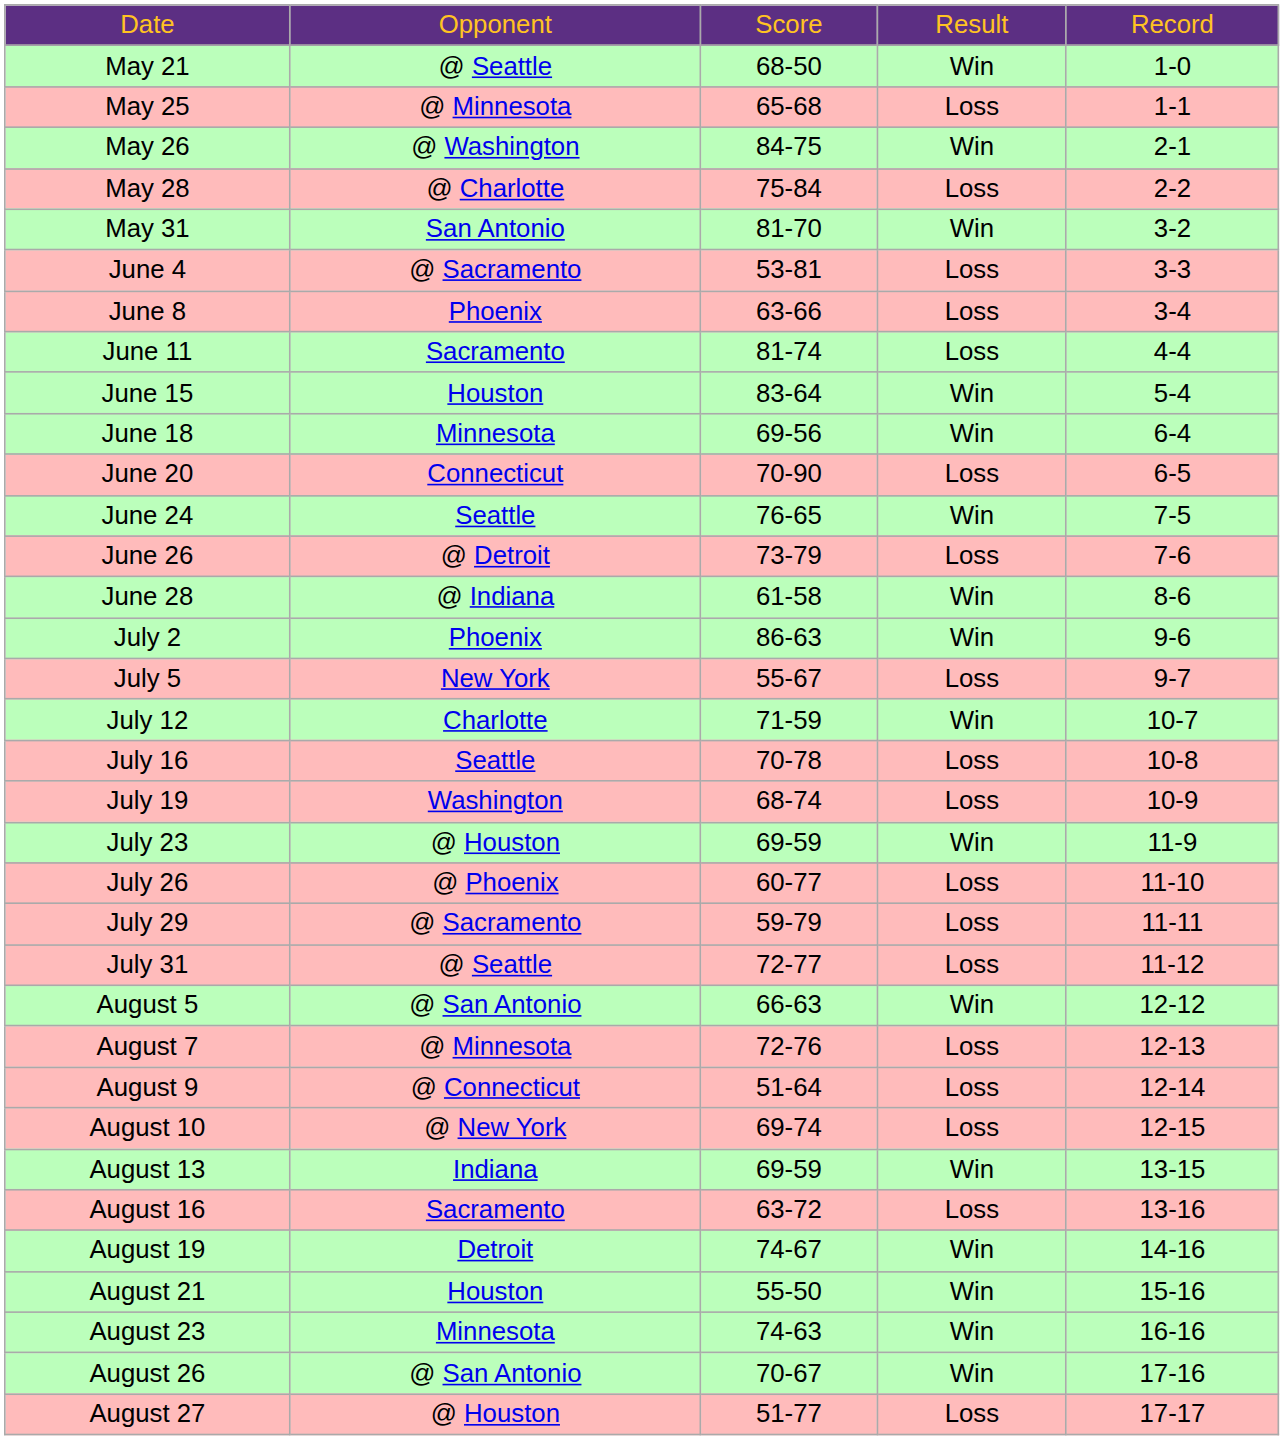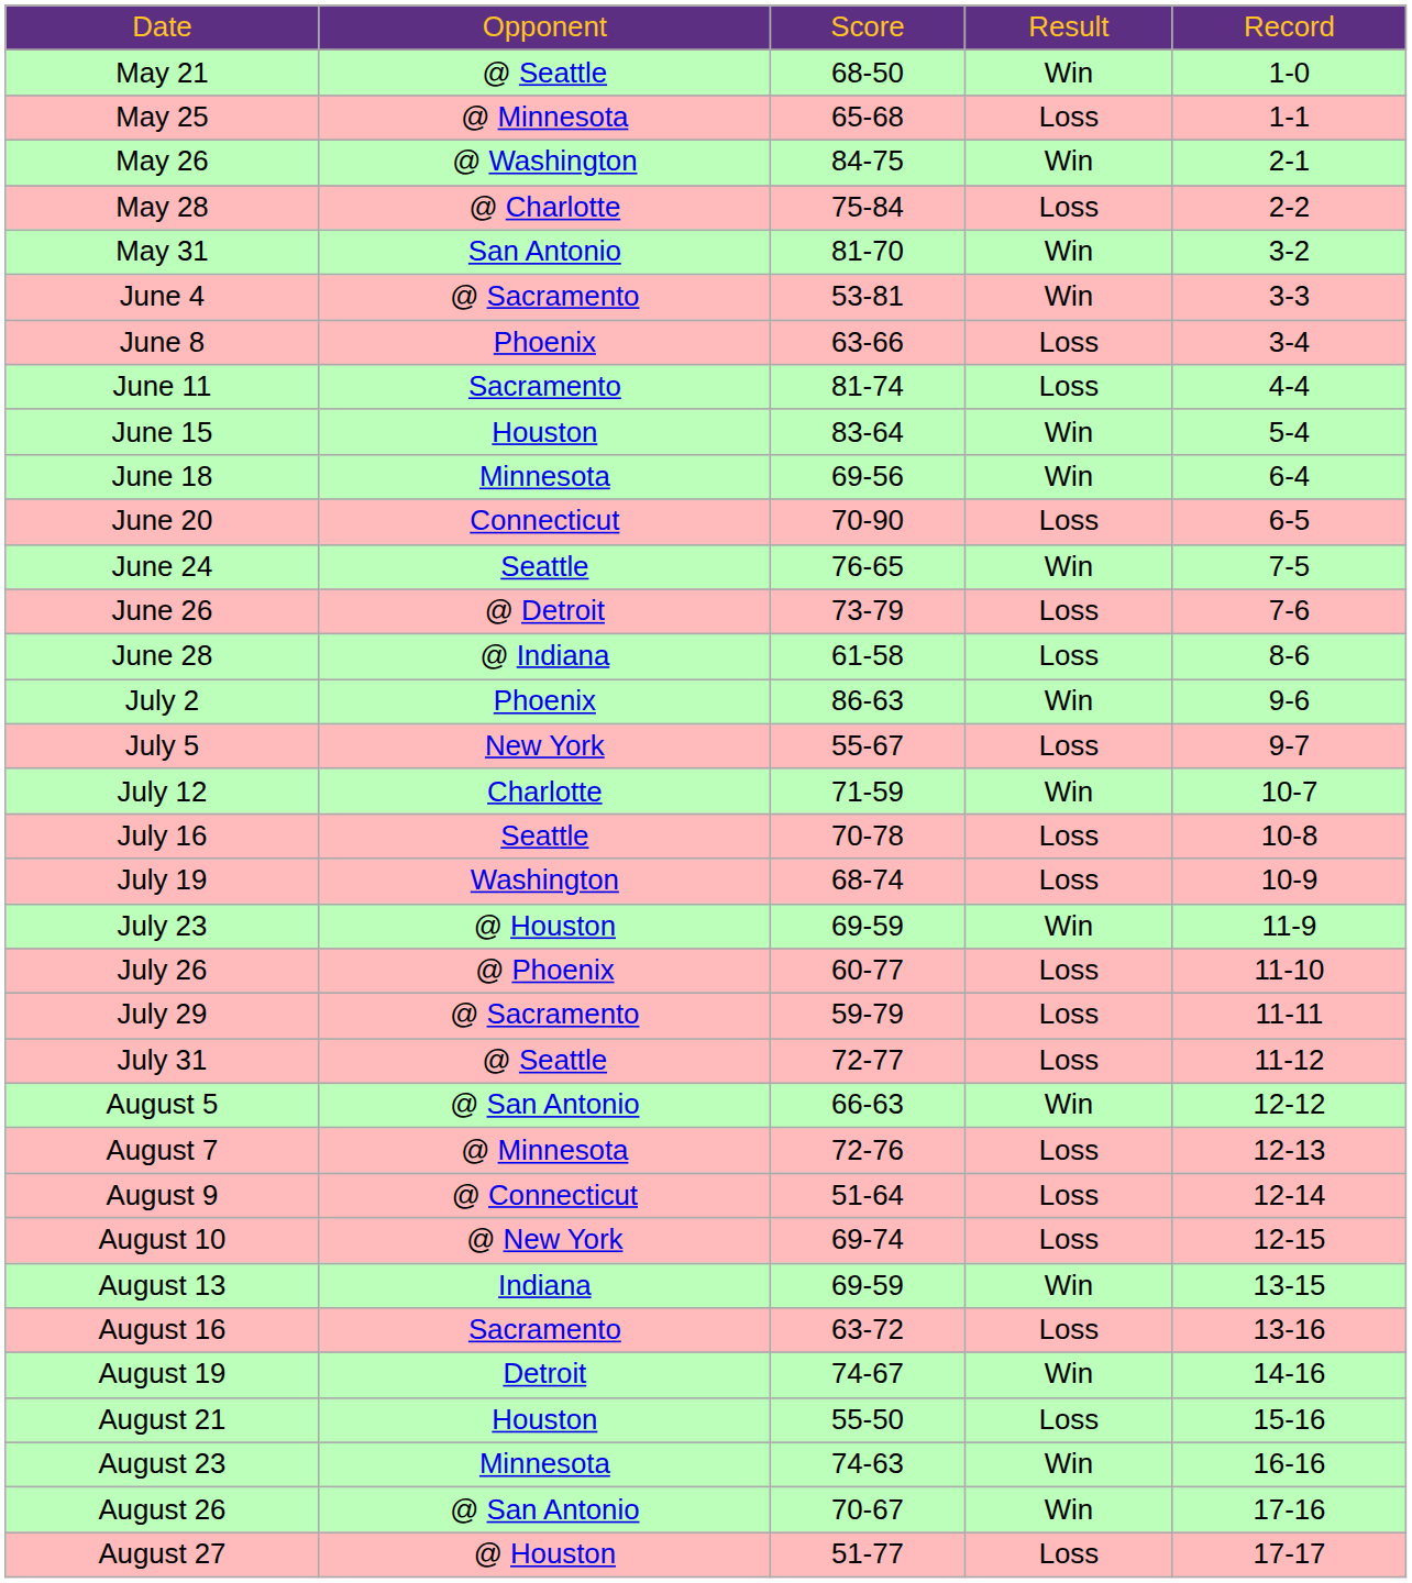 <table class="wikitable" width="50%">
 <tr align="center" style="background:#5c2f83; color:#ffc322;">
 <td>Date</td>
 <td>Opponent</td>
 <td>Score</td>
 <td>Result</td>
 <td>Record</td>
 </tr>
 <tr align="center" bgcolor="bbffbb">
 <td>May 21</td>
 <td>@ <a href='#'>Seattle</a></td>
 <td>68-50</td>
 <td>Win</td>
 <td>1-0</td>
 </tr>
 <tr align="center" bgcolor="ffbbbb">
 <td>May 25</td>
 <td>@ <a href='#'>Minnesota</a></td>
 <td>65-68</td>
 <td>Loss</td>
 <td>1-1</td>
 </tr>
 <tr align="center" bgcolor="bbffbb">
 <td>May 26</td>
 <td>@ <a href='#'>Washington</a></td>
 <td>84-75</td>
 <td>Win</td>
 <td>2-1</td>
 </tr>
 <tr align="center" bgcolor="ffbbbb">
 <td>May 28</td>
 <td>@ <a href='#'>Charlotte</a></td>
 <td>75-84</td>
 <td>Loss</td>
 <td>2-2</td>
 </tr>
 <tr align="center" bgcolor="bbffbb">
 <td>May 31</td>
 <td><a href='#'>San Antonio</a></td>
 <td>81-70</td>
 <td>Win</td>
 <td>3-2</td>
 </tr>
 <tr align="center" bgcolor="ffbbbb">
 <td>June 4</td>
 <td>@ <a href='#'>Sacramento</a></td>
 <td>53-81</td>
-<td>Loss</td>
+<td>Win</td>
 <td>3-3</td>
 </tr>
 <tr align="center" bgcolor="ffbbbb">
 <td>June 8</td>
 <td><a href='#'>Phoenix</a></td>
 <td>63-66</td>
 <td>Loss</td>
 <td>3-4</td>
 </tr>
 <tr align="center" bgcolor="bbffbb">
 <td>June 11</td>
 <td><a href='#'>Sacramento</a></td>
 <td>81-74</td>
 <td>Loss</td>
 <td>4-4</td>
 </tr>
 <tr align="center" bgcolor="bbffbb">
 <td>June 15</td>
 <td><a href='#'>Houston</a></td>
 <td>83-64</td>
 <td>Win</td>
 <td>5-4</td>
 </tr>
 <tr align="center" bgcolor="bbffbb">
 <td>June 18</td>
 <td><a href='#'>Minnesota</a></td>
 <td>69-56</td>
 <td>Win</td>
 <td>6-4</td>
 </tr>
 <tr align="center" bgcolor="ffbbbb">
 <td>June 20</td>
 <td><a href='#'>Connecticut</a></td>
 <td>70-90</td>
 <td>Loss</td>
 <td>6-5</td>
 </tr>
 <tr align="center" bgcolor="bbffbb">
 <td>June 24</td>
 <td><a href='#'>Seattle</a></td>
 <td>76-65</td>
 <td>Win</td>
 <td>7-5</td>
 </tr>
 <tr align="center" bgcolor="ffbbbb">
 <td>June 26</td>
 <td>@ <a href='#'>Detroit</a></td>
 <td>73-79</td>
 <td>Loss</td>
 <td>7-6</td>
 </tr>
 <tr align="center" bgcolor="bbffbb">
 <td>June 28</td>
 <td>@ <a href='#'>Indiana</a></td>
 <td>61-58</td>
-<td>Win</td>
+<td>Loss</td>
 <td>8-6</td>
 </tr>
 <tr align="center" bgcolor="bbffbb">
 <td>July 2</td>
 <td><a href='#'>Phoenix</a></td>
 <td>86-63</td>
 <td>Win</td>
 <td>9-6</td>
 </tr>
 <tr align="center" bgcolor="ffbbbb">
 <td>July 5</td>
 <td><a href='#'>New York</a></td>
 <td>55-67</td>
 <td>Loss</td>
 <td>9-7</td>
 </tr>
 <tr align="center" bgcolor="bbffbb">
 <td>July 12</td>
 <td><a href='#'>Charlotte</a></td>
 <td>71-59</td>
 <td>Win</td>
 <td>10-7</td>
 </tr>
 <tr align="center" bgcolor="ffbbbb">
 <td>July 16</td>
 <td><a href='#'>Seattle</a></td>
 <td>70-78</td>
 <td>Loss</td>
 <td>10-8</td>
 </tr>
 <tr align="center" bgcolor="ffbbbb">
 <td>July 19</td>
 <td><a href='#'>Washington</a></td>
 <td>68-74</td>
 <td>Loss</td>
 <td>10-9</td>
 </tr>
 <tr align="center" bgcolor="bbffbb">
 <td>July 23</td>
 <td>@ <a href='#'>Houston</a></td>
 <td>69-59</td>
 <td>Win</td>
 <td>11-9</td>
 </tr>
 <tr align="center" bgcolor="ffbbbb">
 <td>July 26</td>
 <td>@ <a href='#'>Phoenix</a></td>
 <td>60-77</td>
 <td>Loss</td>
 <td>11-10</td>
 </tr>
 <tr align="center" bgcolor="ffbbbb">
 <td>July 29</td>
 <td>@ <a href='#'>Sacramento</a></td>
 <td>59-79</td>
 <td>Loss</td>
 <td>11-11</td>
 </tr>
 <tr align="center" bgcolor="ffbbbb">
 <td>July 31</td>
 <td>@ <a href='#'>Seattle</a></td>
 <td>72-77</td>
 <td>Loss</td>
 <td>11-12</td>
 </tr>
 <tr align="center" bgcolor="bbffbb">
 <td>August 5</td>
 <td>@ <a href='#'>San Antonio</a></td>
 <td>66-63</td>
 <td>Win</td>
 <td>12-12</td>
 </tr>
 <tr align="center" bgcolor="ffbbbb">
 <td>August 7</td>
 <td>@ <a href='#'>Minnesota</a></td>
 <td>72-76</td>
 <td>Loss</td>
 <td>12-13</td>
 </tr>
 <tr align="center" bgcolor="ffbbbb">
 <td>August 9</td>
 <td>@ <a href='#'>Connecticut</a></td>
 <td>51-64</td>
 <td>Loss</td>
 <td>12-14</td>
 </tr>
 <tr align="center" bgcolor="ffbbbb">
 <td>August 10</td>
 <td>@ <a href='#'>New York</a></td>
 <td>69-74</td>
 <td>Loss</td>
 <td>12-15</td>
 </tr>
 <tr align="center" bgcolor="bbffbb">
 <td>August 13</td>
 <td><a href='#'>Indiana</a></td>
 <td>69-59</td>
 <td>Win</td>
 <td>13-15</td>
 </tr>
 <tr align="center" bgcolor="ffbbbb">
 <td>August 16</td>
 <td><a href='#'>Sacramento</a></td>
 <td>63-72</td>
 <td>Loss</td>
 <td>13-16</td>
 </tr>
 <tr align="center" bgcolor="bbffbb">
 <td>August 19</td>
 <td><a href='#'>Detroit</a></td>
 <td>74-67</td>
 <td>Win</td>
 <td>14-16</td>
 </tr>
 <tr align="center" bgcolor="bbffbb">
 <td>August 21</td>
 <td><a href='#'>Houston</a></td>
 <td>55-50</td>
-<td>Win</td>
+<td>Loss</td>
 <td>15-16</td>
 </tr>
 <tr align="center" bgcolor="bbffbb">
 <td>August 23</td>
 <td><a href='#'>Minnesota</a></td>
 <td>74-63</td>
 <td>Win</td>
 <td>16-16</td>
 </tr>
 <tr align="center" bgcolor="bbffbb">
 <td>August 26</td>
 <td>@ <a href='#'>San Antonio</a></td>
 <td>70-67</td>
 <td>Win</td>
 <td>17-16</td>
 </tr>
 <tr align="center" bgcolor="ffbbbb">
 <td>August 27</td>
 <td>@ <a href='#'>Houston</a></td>
 <td>51-77</td>
 <td>Loss</td>
 <td>17-17</td>
 </tr>
 </table>
